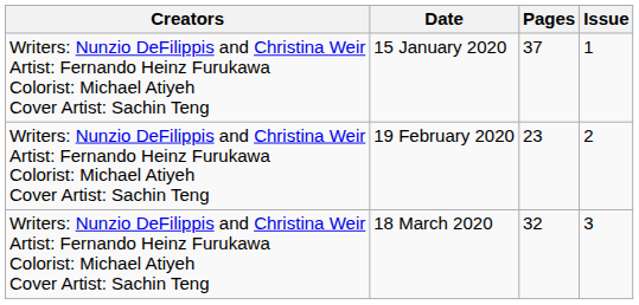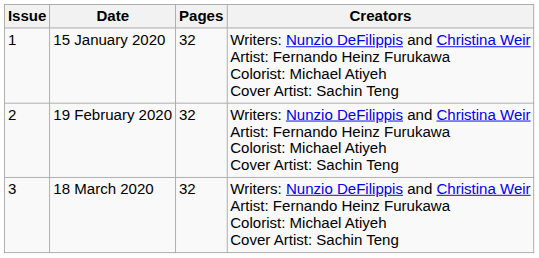 <table class="wikitable">
 <tr>
-<th>Creators</th>
+<th>Issue</th>
 <th>Date</th>
 <th>Pages</th>
-<th>Issue</th>
+<th>Creators</th>
 </tr>
 <tr>
+<td valign="top">1</td>
+<td valign="top">15 January 2020</td>
+<td valign="top">32</td>
 <td valign="top">Writers: <a href='#'>Nunzio DeFilippis</a> and <a href='#'>Christina Weir</a><br>Artist: Fernando Heinz Furukawa <br>Colorist: Michael Atiyeh<br>Cover Artist: Sachin Teng</td>
-<td valign="top">15 January 2020</td>
-<td valign="top">37</td>
-<td valign="top">1</td>
 </tr>
 <tr>
+<td valign="top">2</td>
+<td valign="top">19 February 2020</td>
+<td valign="top">32</td>
 <td valign="top">Writers: <a href='#'>Nunzio DeFilippis</a> and <a href='#'>Christina Weir</a><br>Artist: Fernando Heinz Furukawa <br>Colorist: Michael Atiyeh<br>Cover Artist: Sachin Teng</td>
-<td valign="top">19 February 2020</td>
-<td valign="top">23</td>
-<td valign="top">2</td>
 </tr>
 <tr>
-<td valign="top">Writers: <a href='#'>Nunzio DeFilippis</a> and <a href='#'>Christina Weir</a><br>Artist: Fernando Heinz Furukawa <br>Colorist: Michael Atiyeh<br>Cover Artist: Sachin Teng</td>
+<td valign="top">3</td>
 <td valign="top">18 March 2020</td>
 <td valign="top">32</td>
-<td valign="top">3</td>
+<td valign="top">Writers: <a href='#'>Nunzio DeFilippis</a> and <a href='#'>Christina Weir</a><br>Artist: Fernando Heinz Furukawa <br>Colorist: Michael Atiyeh<br>Cover Artist: Sachin Teng</td>
 </tr>
 </table>
